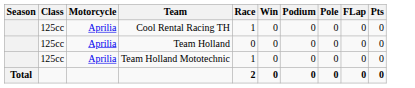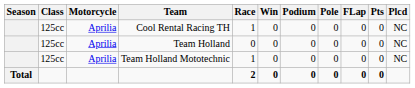 <table class="wikitable" style=text-align:right>
 <tr>
 <th>Season</th>
 <th>Class</th>
 <th>Motorcycle</th>
 <th>Team</th>
 <th>Race</th>
 <th>Win</th>
 <th>Podium</th>
 <th>Pole</th>
 <th>FLap</th>
 <th>Pts</th>
+<th>Plcd</th>
 </tr>
 <tr>
 <th></th>
 <td>125cc</td>
 <td><a href='#'>Aprilia</a></td>
 <td>Cool Rental Racing TH</td>
 <td>1</td>
 <td>0</td>
 <td>0</td>
 <td>0</td>
 <td>0</td>
 <td>0</td>
+<td>NC</td>
 </tr>
 <tr>
 <th></th>
 <td>125cc</td>
 <td><a href='#'>Aprilia</a></td>
 <td>Team Holland</td>
 <td>0</td>
 <td>0</td>
 <td>0</td>
 <td>0</td>
 <td>0</td>
 <td>0</td>
+<td>NC</td>
 </tr>
 <tr>
 <th></th>
 <td>125cc</td>
 <td><a href='#'>Aprilia</a></td>
 <td>Team Holland Mototechnic</td>
 <td>1</td>
 <td>0</td>
 <td>0</td>
 <td>0</td>
 <td>0</td>
 <td>0</td>
+<td>NC</td>
 </tr>
 <tr>
 <th>Total</th>
 <td></td>
 <td></td>
 <td></td>
 <td><strong>2</strong></td>
 <td><strong>0</strong></td>
 <td><strong>0</strong></td>
 <td><strong>0</strong></td>
 <td><strong>0</strong></td>
 <td><strong>0</strong></td>
+<td></td>
 </tr>
 </table>
